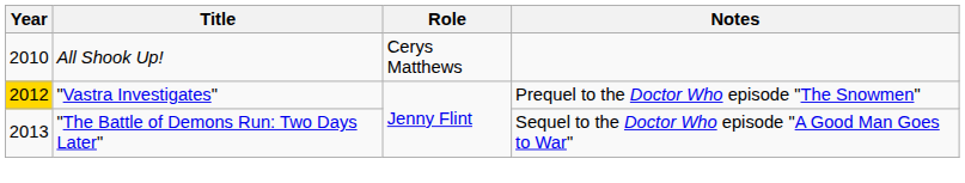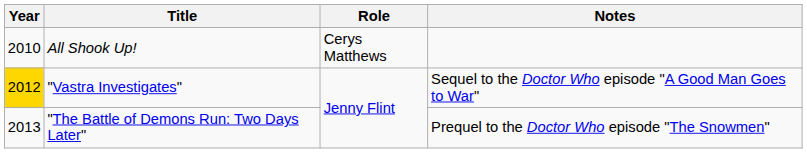 <table class="wikitable">
 <tr>
 <th>Year</th>
 <th>Title</th>
 <th>Role</th>
 <th class="unsortable">Notes</th>
 </tr>
 <tr>
 <td>2010</td>
 <td><em>All Shook Up!</em></td>
 <td>Cerys Matthews</td>
 <td></td>
 </tr>
 <tr>
 <td style="background: gold;">2012</td>
 <td>"<a href='#'>Vastra Investigates</a>"</td>
 <td rowspan="2"><a href='#'>Jenny Flint</a></td>
-<td>Prequel to the <em><a href='#'>Doctor Who</a></em> episode "<a href='#'>The Snowmen</a>"</td>
+<td>Sequel to the <em><a href='#'>Doctor Who</a></em> episode "<a href='#'>A Good Man Goes to War</a>"</td>
 </tr>
 <tr>
 <td>2013</td>
 <td>"<a href='#'>The Battle of Demons Run: Two Days Later</a>"</td>
-<td>Sequel to the <em><a href='#'>Doctor Who</a></em> episode "<a href='#'>A Good Man Goes to War</a>"</td>
+<td>Prequel to the <em><a href='#'>Doctor Who</a></em> episode "<a href='#'>The Snowmen</a>"</td>
 </tr>
 </table>
